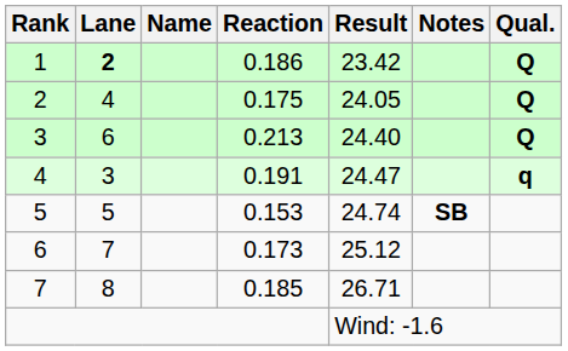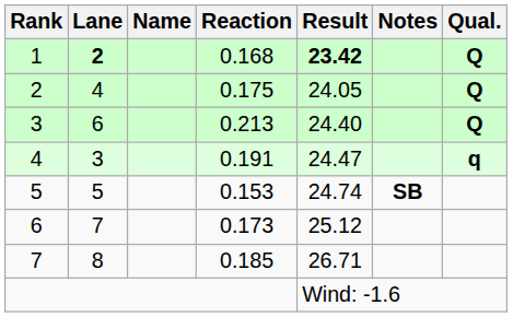 <table class="wikitable sortable" style="text-align:center">
 <tr>
 <th>Rank</th>
 <th>Lane</th>
 <th>Name</th>
 <th>Reaction</th>
 <th>Result</th>
 <th>Notes</th>
 <th>Qual.</th>
 </tr>
 <tr bgcolor=ccffcc>
 <td>1</td>
 <td><strong>2</strong></td>
 <td align="left"></td>
-<td>0.186</td>
-<td>23.42</td>
+<td>0.168</td>
+<td><strong>23.42</strong></td>
 <td></td>
 <td><strong>Q</strong></td>
 </tr>
 <tr bgcolor=ccffcc>
 <td>2</td>
 <td>4</td>
 <td align="left"></td>
 <td>0.175</td>
 <td>24.05</td>
 <td></td>
 <td><strong>Q</strong></td>
 </tr>
 <tr bgcolor=ccffcc>
 <td>3</td>
 <td>6</td>
 <td align="left"></td>
 <td>0.213</td>
 <td>24.40</td>
 <td></td>
 <td><strong>Q</strong></td>
 </tr>
 <tr bgcolor=ddffdd>
 <td>4</td>
 <td>3</td>
 <td align="left"></td>
 <td>0.191</td>
 <td>24.47</td>
 <td></td>
 <td><strong>q</strong></td>
 </tr>
 <tr>
 <td>5</td>
 <td>5</td>
 <td align="left"></td>
 <td>0.153</td>
 <td>24.74</td>
 <td><strong>SB</strong></td>
 <td></td>
 </tr>
 <tr>
 <td>6</td>
 <td>7</td>
 <td align="left"></td>
 <td>0.173</td>
 <td>25.12</td>
 <td></td>
 <td></td>
 </tr>
 <tr>
 <td>7</td>
 <td>8</td>
 <td align="left"></td>
 <td>0.185</td>
 <td>26.71</td>
 <td></td>
 <td></td>
 </tr>
 <tr class="sortbottom">
 <td colspan=4></td>
 <td colspan="3" style="text-align:left;">Wind: -1.6</td>
 </tr>
 </table>
